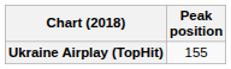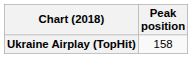 <table class="wikitable plainrowheaders" style="text-align:center">
 <tr>
 <th scope="col">Chart (2018)</th>
 <th scope="col">Peak<br>position</th>
 </tr>
 <tr>
 <th scope="row">Ukraine Airplay (TopHit)</th>
-<td>155</td>
+<td>158</td>
 </tr>
 </table>
